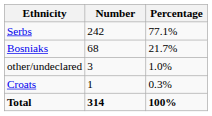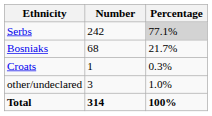 <table class="wikitable">
 <tr>
 <th width="100px">Ethnicity</th>
 <th width="80px">Number</th>
 <th width="80px">Percentage</th>
 </tr>
 <tr>
 <td><a href='#'>Serbs</a></td>
 <td>242</td>
-<td>77.1%</td>
+<td style="background: lightgrey;">77.1%</td>
 </tr>
 <tr>
 <td><a href='#'>Bosniaks</a></td>
 <td>68</td>
 <td>21.7%</td>
 </tr>
 <tr>
+<td><a href='#'>Croats</a></td>
+<td>1</td>
+<td>0.3%</td>
+</tr>
+<tr>
 <td>other/undeclared</td>
 <td>3</td>
 <td>1.0%</td>
-</tr>
-<tr>
-<td><a href='#'>Croats</a></td>
-<td>1</td>
-<td>0.3%</td>
 </tr>
 <tr>
 <td><strong>Total</strong></td>
 <td><strong>314</strong></td>
 <td><strong>100%</strong></td>
 </tr>
 </table>
